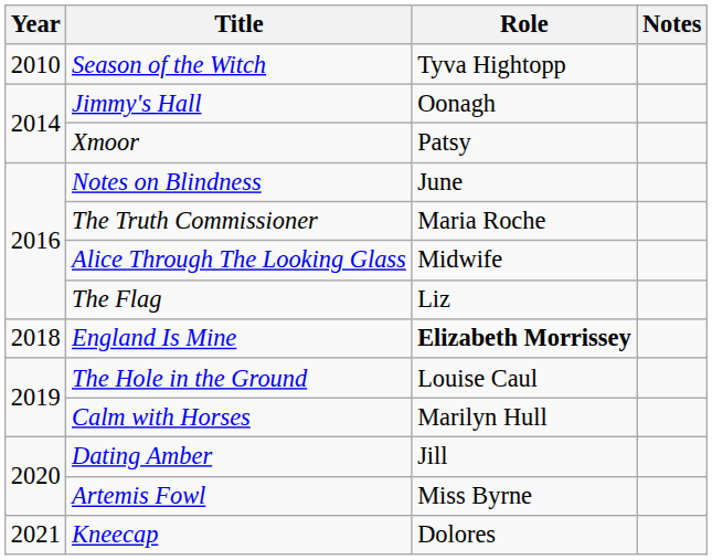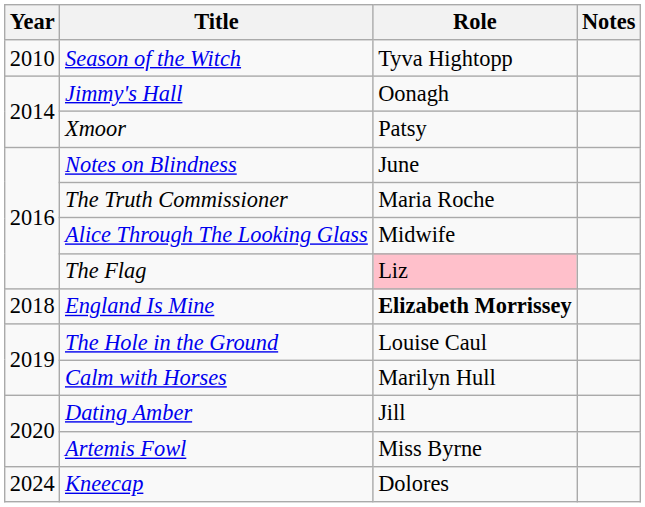 <table class="wikitable sortable">
 <tr>
 <th>Year</th>
 <th>Title</th>
 <th>Role</th>
 <th class="unsortable">Notes</th>
 </tr>
 <tr>
 <td>2010</td>
 <td><em><a href='#'>Season of the Witch</a></em></td>
 <td>Tyva Hightopp</td>
 <td></td>
 </tr>
 <tr>
 <td rowspan="2">2014</td>
 <td><em><a href='#'>Jimmy's Hall</a></em></td>
 <td>Oonagh</td>
 <td></td>
 </tr>
 <tr>
 <td><em>Xmoor</em></td>
 <td>Patsy</td>
 <td></td>
 </tr>
 <tr>
 <td rowspan="4">2016</td>
 <td><em><a href='#'>Notes on Blindness</a></em></td>
 <td>June</td>
 <td></td>
 </tr>
 <tr>
 <td><em>The Truth Commissioner</em></td>
 <td>Maria Roche</td>
 <td></td>
 </tr>
 <tr>
 <td><em><a href='#'>Alice Through The Looking Glass</a></em></td>
 <td>Midwife</td>
 <td></td>
 </tr>
 <tr>
 <td><em>The Flag</em></td>
-<td>Liz</td>
+<td style="background: pink;">Liz</td>
 <td></td>
 </tr>
 <tr>
 <td>2018</td>
 <td><em><a href='#'>England Is Mine</a></em></td>
 <td><strong>Elizabeth Morrissey</strong></td>
 <td></td>
 </tr>
 <tr>
 <td rowspan="2">2019</td>
 <td><em><a href='#'>The Hole in the Ground</a></em></td>
 <td>Louise Caul</td>
 <td></td>
 </tr>
 <tr>
 <td><em><a href='#'>Calm with Horses</a></em></td>
 <td>Marilyn Hull</td>
 <td></td>
 </tr>
 <tr>
 <td rowspan="2">2020</td>
 <td><em><a href='#'>Dating Amber</a></em></td>
 <td>Jill</td>
 <td></td>
 </tr>
 <tr>
 <td><em><a href='#'>Artemis Fowl</a></em></td>
 <td>Miss Byrne</td>
 <td></td>
 </tr>
 <tr>
-<td>2021</td>
+<td>2024</td>
 <td><em><a href='#'>Kneecap</a></em></td>
 <td>Dolores</td>
 <td></td>
 </tr>
 </table>
